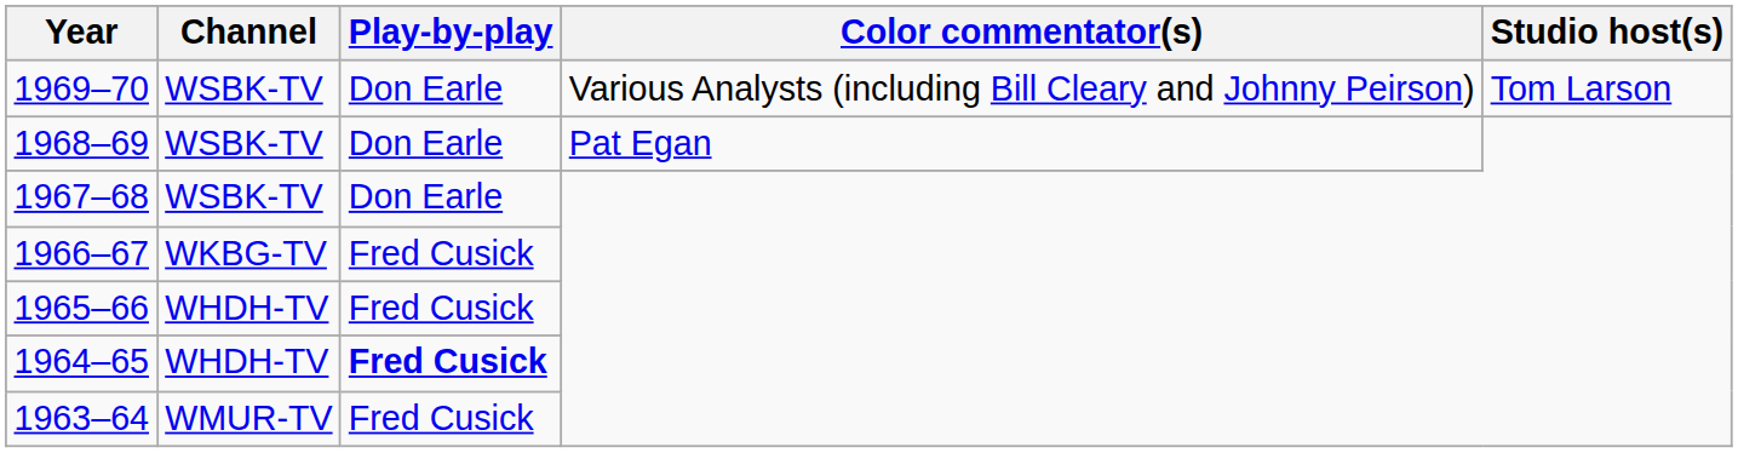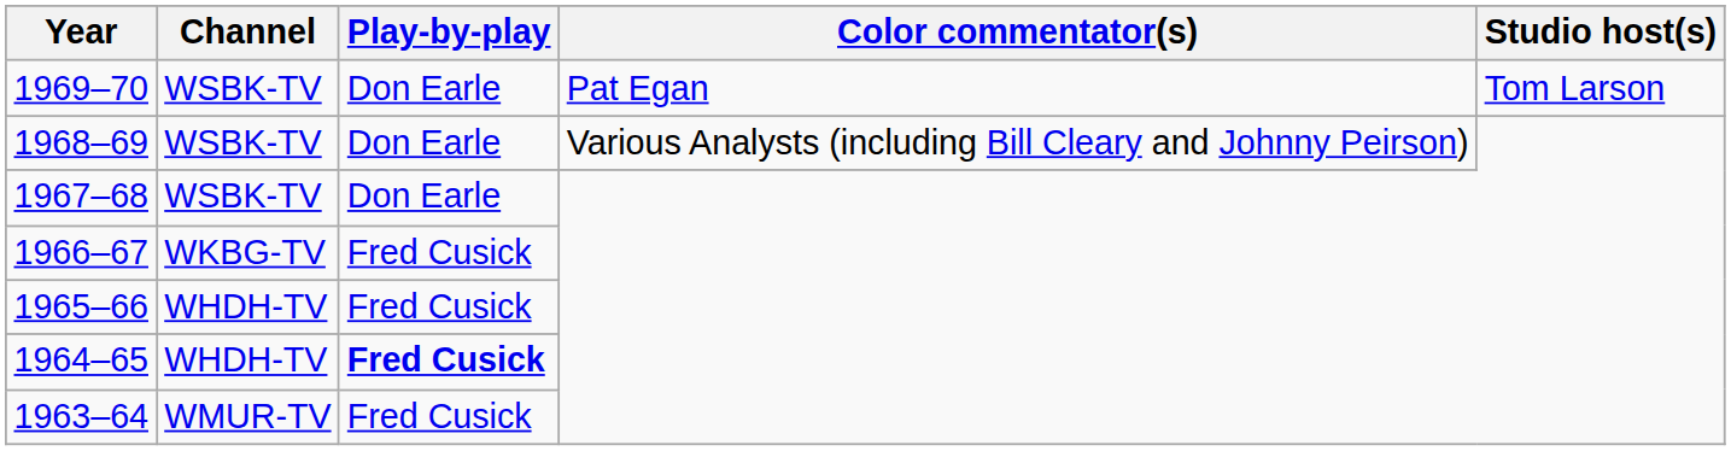 <table class="wikitable">
 <tr>
 <th>Year</th>
 <th>Channel</th>
 <th><a href='#'>Play-by-play</a></th>
 <th><a href='#'>Color commentator</a>(s)</th>
 <th>Studio host(s)</th>
 </tr>
 <tr>
 <td><a href='#'>1969–70</a></td>
 <td><a href='#'>WSBK-TV</a></td>
 <td><a href='#'>Don Earle</a></td>
-<td>Various Analysts (including <a href='#'>Bill Cleary</a> and <a href='#'>Johnny Peirson</a>)</td>
+<td><a href='#'>Pat Egan</a></td>
 <td><a href='#'>Tom Larson</a></td>
 </tr>
 <tr>
 <td><a href='#'>1968–69</a></td>
 <td><a href='#'>WSBK-TV</a></td>
 <td><a href='#'>Don Earle</a></td>
-<td><a href='#'>Pat Egan</a></td>
+<td>Various Analysts (including <a href='#'>Bill Cleary</a> and <a href='#'>Johnny Peirson</a>)</td>
 </tr>
 <tr>
 <td><a href='#'>1967–68</a></td>
 <td><a href='#'>WSBK-TV</a></td>
 <td><a href='#'>Don Earle</a></td>
 </tr>
 <tr>
 <td><a href='#'>1966–67</a></td>
 <td><a href='#'>WKBG-TV</a></td>
 <td><a href='#'>Fred Cusick</a></td>
 </tr>
 <tr>
 <td><a href='#'>1965–66</a></td>
 <td><a href='#'>WHDH-TV</a></td>
 <td><a href='#'>Fred Cusick</a></td>
 </tr>
 <tr>
 <td><a href='#'>1964–65</a></td>
 <td><a href='#'>WHDH-TV</a></td>
 <td><strong><a href='#'>Fred Cusick</a></strong></td>
 </tr>
 <tr>
 <td><a href='#'>1963–64</a></td>
 <td><a href='#'>WMUR-TV</a></td>
 <td><a href='#'>Fred Cusick</a></td>
 </tr>
 </table>
